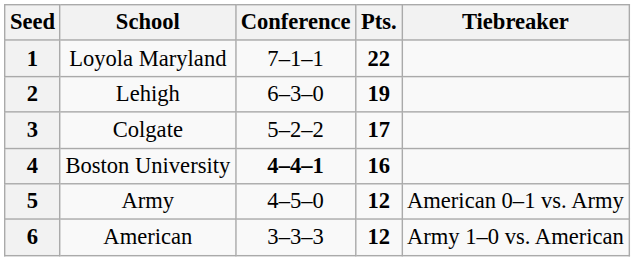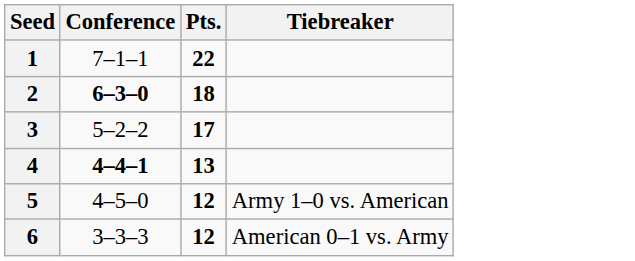 <table class="wikitable" style="text-align:center">
 <tr>
 <th>Seed</th>
-<th>School</th>
 <th>Conference</th>
 <th>Pts.</th>
 <th>Tiebreaker</th>
 </tr>
 <tr>
 <th>1</th>
-<td>Loyola Maryland</td>
 <td>7–1–1</td>
 <td><strong>22</strong></td>
 <td></td>
 </tr>
 <tr>
 <th>2</th>
-<td>Lehigh</td>
-<td>6–3–0</td>
-<td><strong>19</strong></td>
+<td><strong>6–3–0</strong></td>
+<td><strong>18</strong></td>
 <td></td>
 </tr>
 <tr>
 <th>3</th>
-<td>Colgate</td>
 <td>5–2–2</td>
 <td><strong>17</strong></td>
 <td></td>
 </tr>
 <tr>
 <th>4</th>
-<td>Boston University</td>
 <td><strong>4–4–1</strong></td>
-<td><strong>16</strong></td>
+<td><strong>13</strong></td>
 <td></td>
 </tr>
 <tr>
 <th>5</th>
-<td>Army</td>
 <td>4–5–0</td>
+<td><strong>12</strong></td>
+<td>Army 1–0 vs. American</td>
+</tr>
+<tr>
+<th>6</th>
+<td>3–3–3</td>
 <td><strong>12</strong></td>
 <td>American 0–1 vs. Army</td>
 </tr>
-<tr>
-<th>6</th>
-<td>American</td>
-<td>3–3–3</td>
-<td><strong>12</strong></td>
-<td>Army 1–0 vs. American</td>
-</tr>
 </table>
